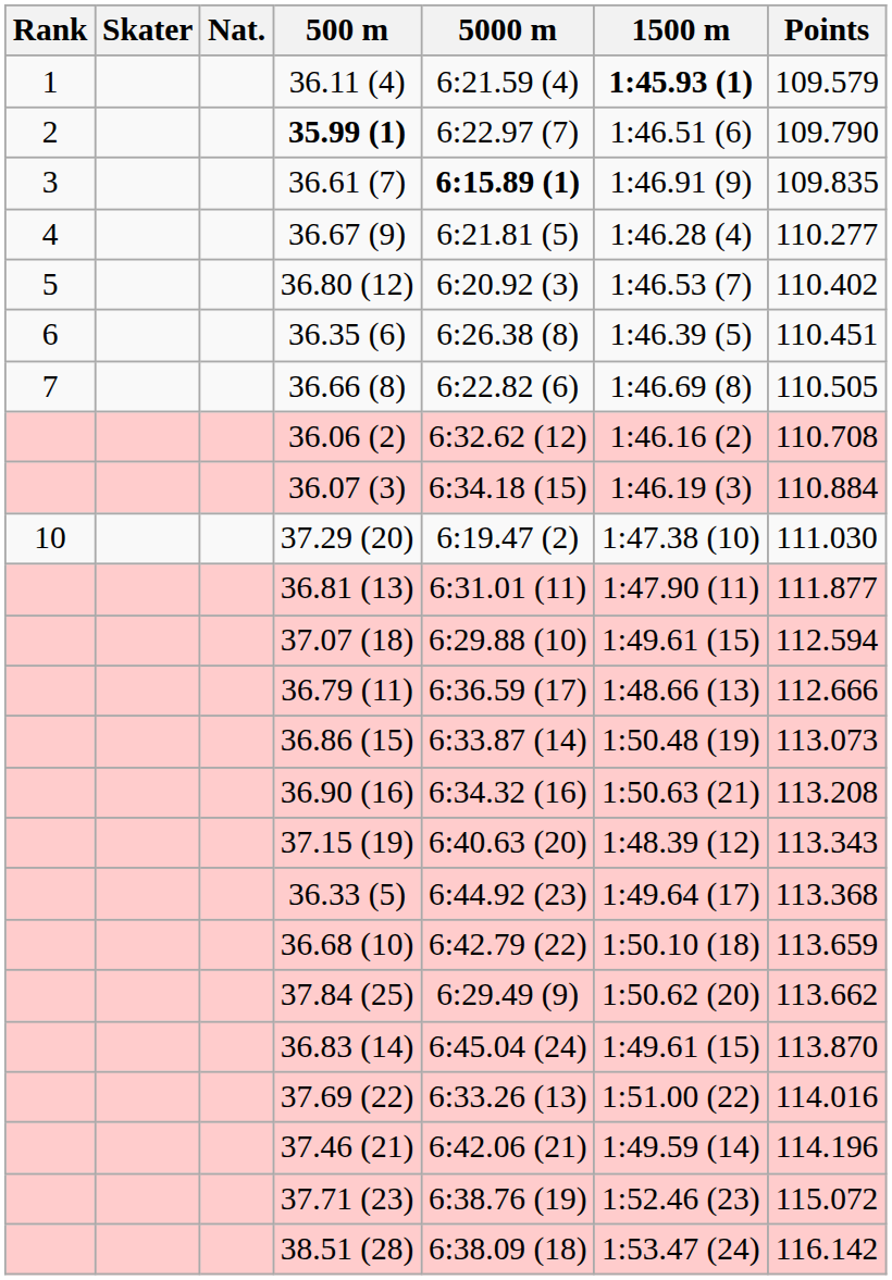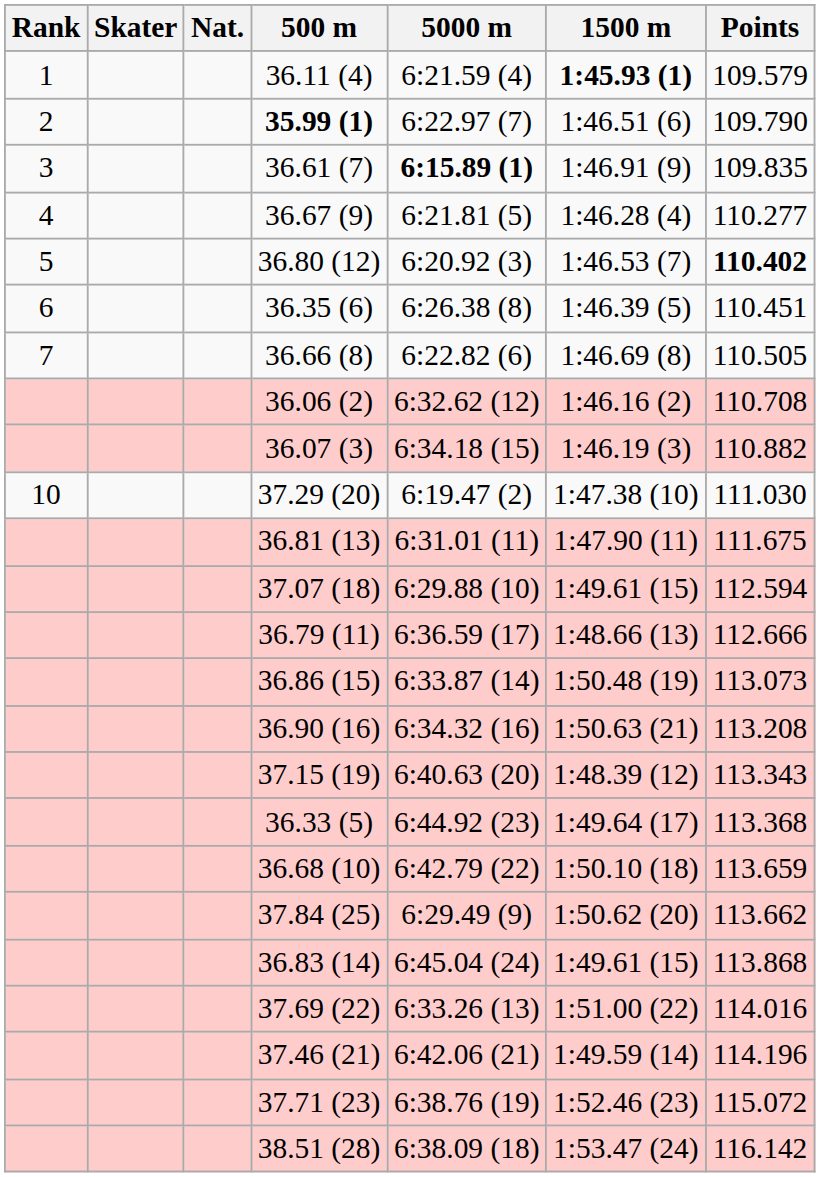 <table class="wikitable sortable" border="1" style="text-align:center">
 <tr>
 <th>Rank</th>
 <th>Skater</th>
 <th>Nat.</th>
 <th>500 m</th>
 <th>5000 m</th>
 <th>1500 m</th>
 <th>Points</th>
 </tr>
 <tr>
 <td>1</td>
 <td align=left></td>
 <td></td>
 <td>36.11 (4)</td>
 <td>6:21.59 (4)</td>
 <td><strong>1:45.93 (1)</strong></td>
 <td>109.579</td>
 </tr>
 <tr>
 <td>2</td>
 <td align=left></td>
 <td></td>
 <td><strong>35.99 (1)</strong></td>
 <td>6:22.97 (7)</td>
 <td>1:46.51 (6)</td>
 <td>109.790</td>
 </tr>
 <tr>
 <td>3</td>
 <td align=left></td>
 <td></td>
 <td>36.61 (7)</td>
 <td><strong>6:15.89 (1)</strong></td>
 <td>1:46.91 (9)</td>
 <td>109.835</td>
 </tr>
 <tr>
 <td>4</td>
 <td align=left></td>
 <td></td>
 <td>36.67 (9)</td>
 <td>6:21.81 (5)</td>
 <td>1:46.28 (4)</td>
 <td>110.277</td>
 </tr>
 <tr>
 <td>5</td>
 <td align=left></td>
 <td></td>
 <td>36.80 (12)</td>
 <td>6:20.92 (3)</td>
 <td>1:46.53 (7)</td>
-<td>110.402</td>
+<td><strong>110.402</strong></td>
 </tr>
 <tr>
 <td>6</td>
 <td align=left></td>
 <td></td>
 <td>36.35 (6)</td>
 <td>6:26.38 (8)</td>
 <td>1:46.39 (5)</td>
 <td>110.451</td>
 </tr>
 <tr>
 <td>7</td>
 <td align=left></td>
 <td></td>
 <td>36.66 (8)</td>
 <td>6:22.82 (6)</td>
 <td>1:46.69 (8)</td>
 <td>110.505</td>
 </tr>
 <tr bgcolor=ffcccc>
 <td></td>
 <td align=left></td>
 <td></td>
 <td>36.06 (2)</td>
 <td>6:32.62 (12)</td>
 <td>1:46.16 (2)</td>
 <td>110.708</td>
 </tr>
 <tr bgcolor=ffcccc>
 <td></td>
 <td align=left></td>
 <td></td>
 <td>36.07 (3)</td>
 <td>6:34.18 (15)</td>
 <td>1:46.19 (3)</td>
-<td>110.884</td>
+<td>110.882</td>
 </tr>
 <tr>
 <td>10</td>
 <td align=left></td>
 <td></td>
 <td>37.29 (20)</td>
 <td>6:19.47 (2)</td>
 <td>1:47.38 (10)</td>
 <td>111.030</td>
 </tr>
 <tr bgcolor=ffcccc>
 <td></td>
 <td align=left></td>
 <td></td>
 <td>36.81 (13)</td>
 <td>6:31.01 (11)</td>
 <td>1:47.90 (11)</td>
-<td>111.877</td>
+<td>111.675</td>
 </tr>
 <tr bgcolor=ffcccc>
 <td></td>
 <td align=left></td>
 <td></td>
 <td>37.07 (18)</td>
 <td>6:29.88 (10)</td>
 <td>1:49.61 (15)</td>
 <td>112.594</td>
 </tr>
 <tr bgcolor=ffcccc>
 <td></td>
 <td align=left></td>
 <td></td>
 <td>36.79 (11)</td>
 <td>6:36.59 (17)</td>
 <td>1:48.66 (13)</td>
 <td>112.666</td>
 </tr>
 <tr bgcolor=ffcccc>
 <td></td>
 <td align=left></td>
 <td></td>
 <td>36.86 (15)</td>
 <td>6:33.87 (14)</td>
 <td>1:50.48 (19)</td>
 <td>113.073</td>
 </tr>
 <tr bgcolor=ffcccc>
 <td></td>
 <td align=left></td>
 <td></td>
 <td>36.90 (16)</td>
 <td>6:34.32 (16)</td>
 <td>1:50.63 (21)</td>
 <td>113.208</td>
 </tr>
 <tr bgcolor=ffcccc>
 <td></td>
 <td align=left></td>
 <td></td>
 <td>37.15 (19)</td>
 <td>6:40.63 (20)</td>
 <td>1:48.39 (12)</td>
 <td>113.343</td>
 </tr>
 <tr bgcolor=ffcccc>
 <td></td>
 <td align=left></td>
 <td></td>
 <td>36.33 (5)</td>
 <td>6:44.92 (23)</td>
 <td>1:49.64 (17)</td>
 <td>113.368</td>
 </tr>
 <tr bgcolor=ffcccc>
 <td></td>
 <td align=left></td>
 <td></td>
 <td>36.68 (10)</td>
 <td>6:42.79 (22)</td>
 <td>1:50.10 (18)</td>
 <td>113.659</td>
 </tr>
 <tr bgcolor=ffcccc>
 <td></td>
 <td align=left></td>
 <td></td>
 <td>37.84 (25)</td>
 <td>6:29.49 (9)</td>
 <td>1:50.62 (20)</td>
 <td>113.662</td>
 </tr>
 <tr bgcolor=ffcccc>
 <td></td>
 <td align=left></td>
 <td></td>
 <td>36.83 (14)</td>
 <td>6:45.04 (24)</td>
 <td>1:49.61 (15)</td>
-<td>113.870</td>
+<td>113.868</td>
 </tr>
 <tr bgcolor=ffcccc>
 <td></td>
 <td align=left></td>
 <td></td>
 <td>37.69 (22)</td>
 <td>6:33.26 (13)</td>
 <td>1:51.00 (22)</td>
 <td>114.016</td>
 </tr>
 <tr bgcolor=ffcccc>
 <td></td>
 <td align=left></td>
 <td></td>
 <td>37.46 (21)</td>
 <td>6:42.06 (21)</td>
 <td>1:49.59 (14)</td>
 <td>114.196</td>
 </tr>
 <tr bgcolor=ffcccc>
 <td></td>
 <td align=left></td>
 <td></td>
 <td>37.71 (23)</td>
 <td>6:38.76 (19)</td>
 <td>1:52.46 (23)</td>
 <td>115.072</td>
 </tr>
 <tr bgcolor=ffcccc>
 <td></td>
 <td align=left></td>
 <td></td>
 <td>38.51 (28)</td>
 <td>6:38.09 (18)</td>
 <td>1:53.47 (24)</td>
 <td>116.142</td>
 </tr>
 </table>
